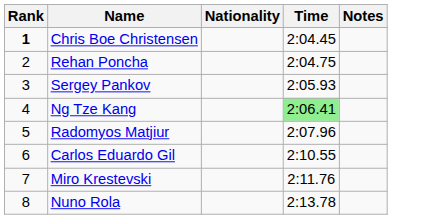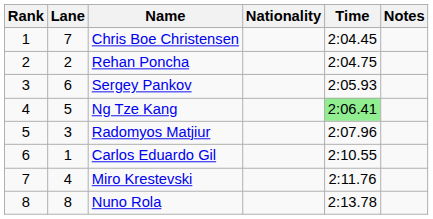 <table class="wikitable sortable" style="text-align:center">
 <tr>
 <th>Rank</th>
+<th>Lane</th>
 <th>Name</th>
 <th>Nationality</th>
 <th>Time</th>
 <th>Notes</th>
 </tr>
 <tr>
-<td><strong>1</strong></td>
+<td>1</td>
+<td>7</td>
 <td align=left><a href='#'>Chris Boe Christensen</a></td>
 <td align=left></td>
 <td>2:04.45</td>
 <td></td>
 </tr>
 <tr>
+<td>2</td>
 <td>2</td>
 <td align=left><a href='#'>Rehan Poncha</a></td>
 <td align=left></td>
 <td>2:04.75</td>
 <td></td>
 </tr>
 <tr>
 <td>3</td>
+<td>6</td>
 <td align=left><a href='#'>Sergey Pankov</a></td>
 <td align=left></td>
 <td>2:05.93</td>
 <td></td>
 </tr>
 <tr>
 <td>4</td>
+<td>5</td>
 <td align=left><a href='#'>Ng Tze Kang</a></td>
 <td align=left></td>
 <td style="background: lightgreen;">2:06.41</td>
 <td></td>
 </tr>
 <tr>
 <td>5</td>
+<td>3</td>
 <td align=left><a href='#'>Radomyos Matjiur</a></td>
 <td align=left></td>
 <td>2:07.96</td>
 <td></td>
 </tr>
 <tr>
 <td>6</td>
+<td>1</td>
 <td align=left><a href='#'>Carlos Eduardo Gil</a></td>
 <td align=left></td>
 <td>2:10.55</td>
 <td></td>
 </tr>
 <tr>
 <td>7</td>
+<td>4</td>
 <td align=left><a href='#'>Miro Krestevski</a></td>
 <td align=left></td>
 <td>2:11.76</td>
 <td></td>
 </tr>
 <tr>
 <td>8</td>
+<td>8</td>
 <td align=left><a href='#'>Nuno Rola</a></td>
 <td align=left></td>
 <td>2:13.78</td>
 <td></td>
 </tr>
 </table>
